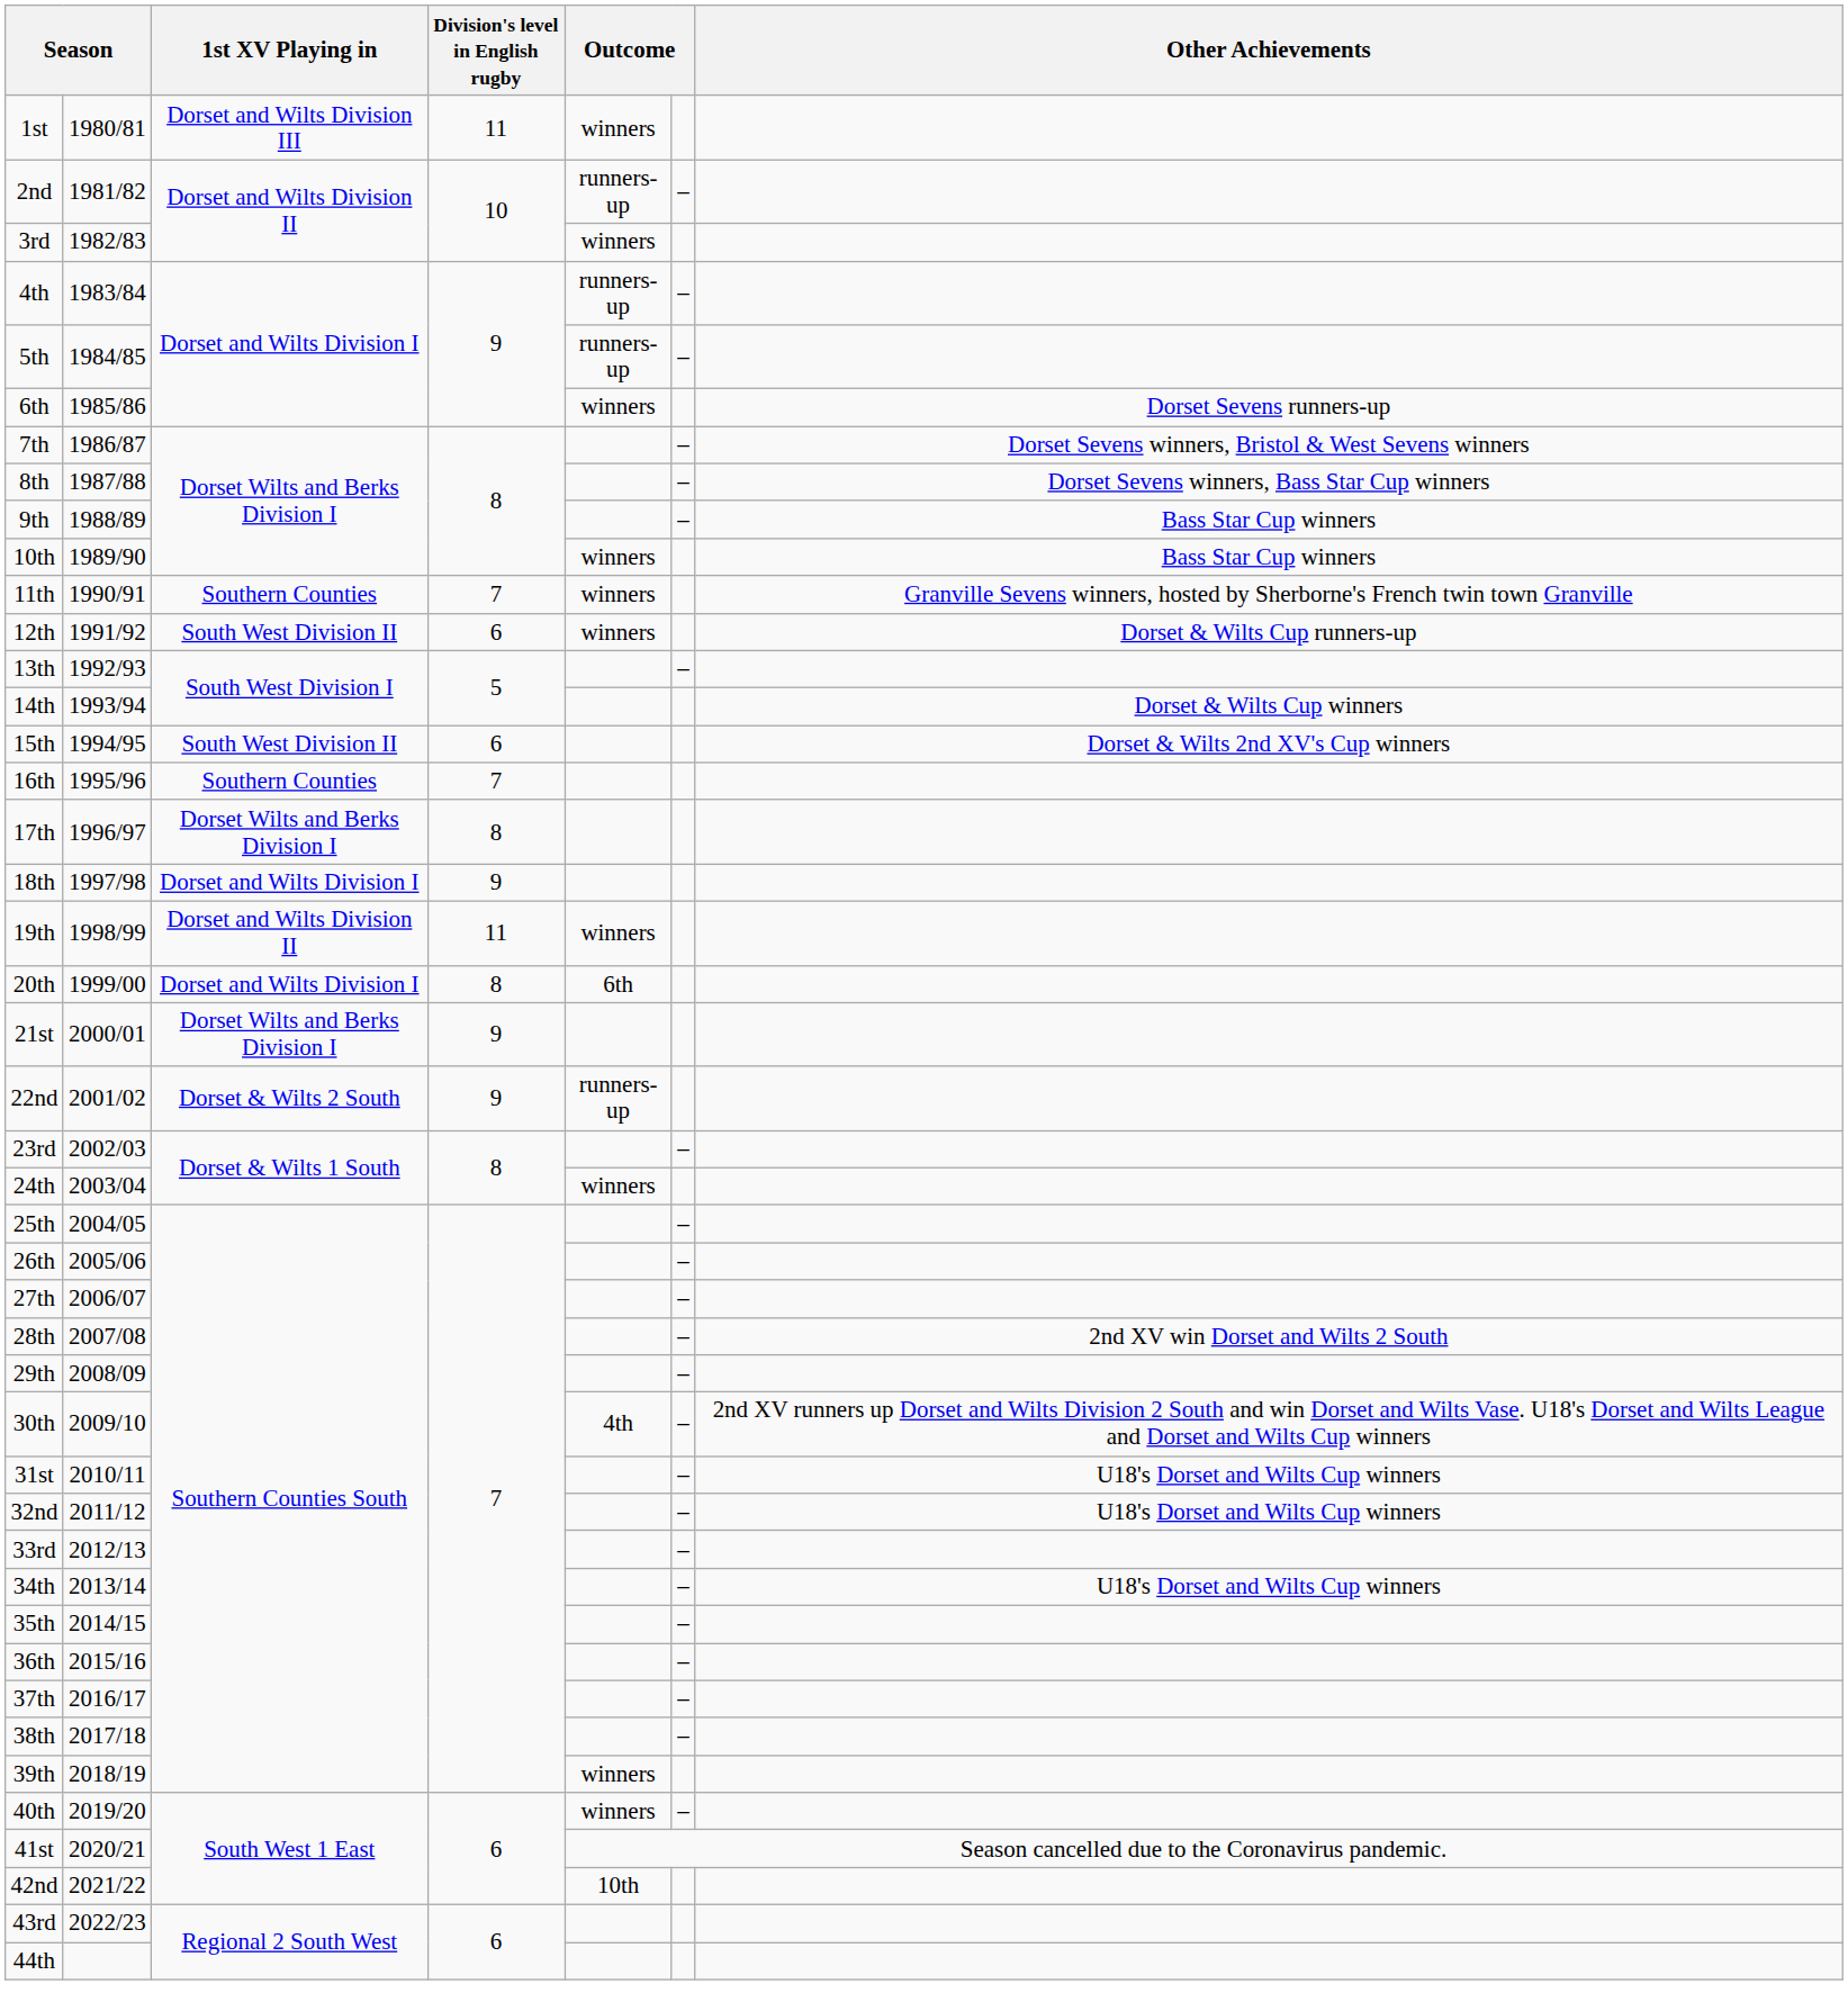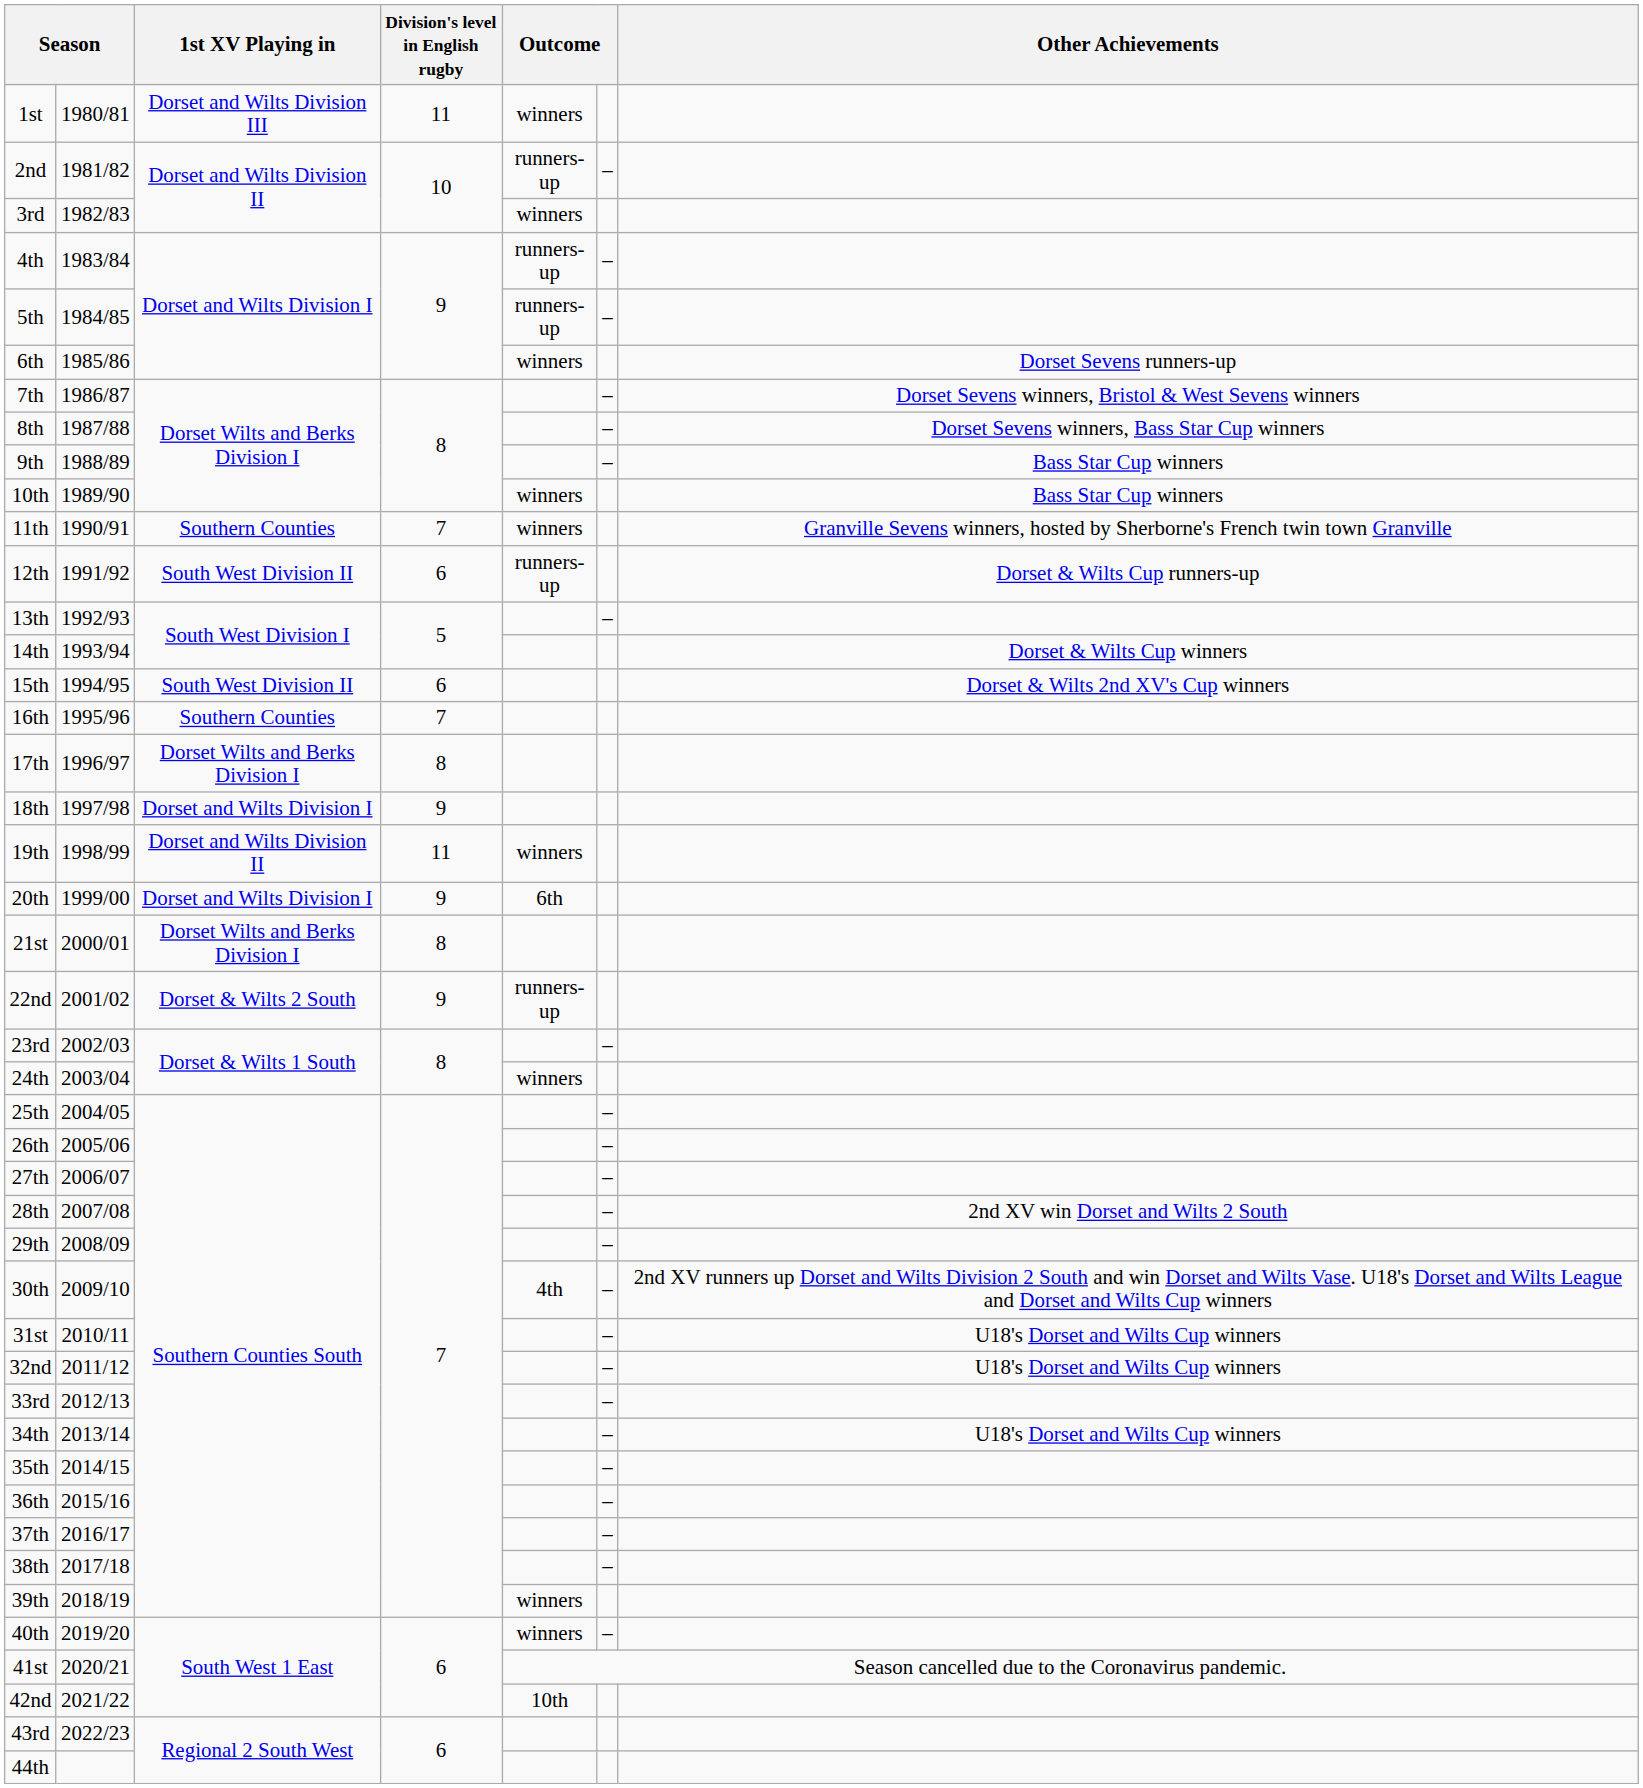 <table class="wikitable" style="text-align: center;">
 <tr>
 <th colspan=2>Season</th>
 <th>1st XV Playing in</th>
 <th><small>Division's level<br>in English rugby</small></th>
 <th colspan=2>Outcome</th>
 <th>Other Achievements</th>
 </tr>
 <tr>
 <td>1st</td>
 <td>1980/81</td>
 <td><a href='#'>Dorset and Wilts Division III</a></td>
 <td>11</td>
 <td>winners</td>
 <td></td>
 <td></td>
 </tr>
 <tr>
 <td>2nd</td>
 <td>1981/82</td>
 <td rowspan=2><a href='#'>Dorset and Wilts Division II</a></td>
 <td rowspan=2>10</td>
 <td>runners-up</td>
 <td>–</td>
 <td></td>
 </tr>
 <tr>
 <td>3rd</td>
 <td>1982/83</td>
 <td>winners</td>
 <td></td>
 <td></td>
 </tr>
 <tr>
 <td>4th</td>
 <td>1983/84</td>
 <td rowspan=3><a href='#'>Dorset and Wilts Division I</a></td>
 <td rowspan=3>9</td>
 <td>runners-up</td>
 <td>–</td>
 <td></td>
 </tr>
 <tr>
 <td>5th</td>
 <td>1984/85</td>
 <td>runners-up</td>
 <td>–</td>
 <td></td>
 </tr>
 <tr>
 <td>6th</td>
 <td>1985/86</td>
 <td>winners</td>
 <td></td>
 <td><a href='#'>Dorset Sevens</a> runners-up</td>
 </tr>
 <tr>
 <td>7th</td>
 <td>1986/87</td>
 <td rowspan=4><a href='#'>Dorset Wilts and Berks Division I</a></td>
 <td rowspan=4>8</td>
 <td></td>
 <td>–</td>
 <td><a href='#'>Dorset Sevens</a> winners, <a href='#'>Bristol & West Sevens</a> winners</td>
 </tr>
 <tr>
 <td>8th</td>
 <td>1987/88</td>
 <td></td>
 <td>–</td>
 <td><a href='#'>Dorset Sevens</a> winners, <a href='#'>Bass Star Cup</a> winners</td>
 </tr>
 <tr>
 <td>9th</td>
 <td>1988/89</td>
 <td></td>
 <td>–</td>
 <td><a href='#'>Bass Star Cup</a> winners</td>
 </tr>
 <tr>
 <td>10th</td>
 <td>1989/90</td>
 <td>winners</td>
 <td></td>
 <td><a href='#'>Bass Star Cup</a> winners</td>
 </tr>
 <tr>
 <td>11th</td>
 <td>1990/91</td>
 <td><a href='#'>Southern Counties</a></td>
 <td>7</td>
 <td>winners</td>
 <td></td>
 <td><a href='#'>Granville Sevens</a> winners, hosted by Sherborne's French twin town <a href='#'>Granville</a></td>
 </tr>
 <tr>
 <td>12th</td>
 <td>1991/92</td>
 <td><a href='#'>South West Division II</a></td>
 <td>6</td>
-<td>winners</td>
+<td>runners-up</td>
 <td></td>
 <td><a href='#'>Dorset & Wilts Cup</a> runners-up</td>
 </tr>
 <tr>
 <td>13th</td>
 <td>1992/93</td>
 <td rowspan=2><a href='#'>South West Division I</a></td>
 <td rowspan=2>5</td>
 <td></td>
 <td>–</td>
 <td></td>
 </tr>
 <tr>
 <td>14th</td>
 <td>1993/94</td>
 <td></td>
 <td></td>
 <td><a href='#'>Dorset & Wilts Cup</a> winners</td>
 </tr>
 <tr>
 <td>15th</td>
 <td>1994/95</td>
 <td><a href='#'>South West Division II</a></td>
 <td>6</td>
 <td></td>
 <td></td>
 <td><a href='#'>Dorset & Wilts 2nd XV's Cup</a> winners</td>
 </tr>
 <tr>
 <td>16th</td>
 <td>1995/96</td>
 <td><a href='#'>Southern Counties</a></td>
 <td>7</td>
 <td></td>
 <td></td>
 <td></td>
 </tr>
 <tr>
 <td>17th</td>
 <td>1996/97</td>
 <td><a href='#'>Dorset Wilts and Berks Division I</a></td>
 <td>8</td>
 <td></td>
 <td></td>
 <td></td>
 </tr>
 <tr>
 <td>18th</td>
 <td>1997/98</td>
 <td><a href='#'>Dorset and Wilts Division I</a></td>
 <td>9</td>
 <td></td>
 <td></td>
 <td></td>
 </tr>
 <tr>
 <td>19th</td>
 <td>1998/99</td>
 <td><a href='#'>Dorset and Wilts Division II</a></td>
 <td>11</td>
 <td>winners</td>
 <td></td>
 <td></td>
 </tr>
 <tr>
 <td>20th</td>
 <td>1999/00</td>
 <td><a href='#'>Dorset and Wilts Division I</a></td>
-<td>8</td>
+<td>9</td>
 <td>6th</td>
 <td></td>
 <td></td>
 </tr>
 <tr>
 <td>21st</td>
 <td>2000/01</td>
 <td><a href='#'>Dorset Wilts and Berks Division I</a></td>
-<td>9</td>
+<td>8</td>
 <td></td>
 <td></td>
 <td></td>
 </tr>
 <tr>
 <td>22nd</td>
 <td>2001/02</td>
 <td><a href='#'>Dorset & Wilts 2 South</a></td>
 <td>9</td>
 <td>runners-up</td>
 <td></td>
 <td></td>
 </tr>
 <tr>
 <td>23rd</td>
 <td>2002/03</td>
 <td rowspan=2><a href='#'>Dorset & Wilts 1 South</a></td>
 <td rowspan=2>8</td>
 <td></td>
 <td>–</td>
 <td></td>
 </tr>
 <tr>
 <td>24th</td>
 <td>2003/04</td>
 <td>winners</td>
 <td></td>
 <td></td>
 </tr>
 <tr>
 <td>25th</td>
 <td>2004/05</td>
 <td rowspan=15><a href='#'>Southern Counties South</a></td>
 <td rowspan=15>7</td>
 <td></td>
 <td>–</td>
 <td></td>
 </tr>
 <tr>
 <td>26th</td>
 <td>2005/06</td>
 <td></td>
 <td>–</td>
 <td></td>
 </tr>
 <tr>
 <td>27th</td>
 <td>2006/07</td>
 <td></td>
 <td>–</td>
 <td></td>
 </tr>
 <tr>
 <td>28th</td>
 <td>2007/08</td>
 <td></td>
 <td>–</td>
 <td>2nd XV win <a href='#'>Dorset and Wilts 2 South</a></td>
 </tr>
 <tr>
 <td>29th</td>
 <td>2008/09</td>
 <td></td>
 <td>–</td>
 <td></td>
 </tr>
 <tr>
 <td>30th</td>
 <td>2009/10</td>
 <td>4th</td>
 <td>–</td>
 <td>2nd XV runners up <a href='#'>Dorset and Wilts Division 2 South</a> and win <a href='#'>Dorset and Wilts Vase</a>.  U18's <a href='#'>Dorset and Wilts League</a> and <a href='#'>Dorset and Wilts Cup</a> winners</td>
 </tr>
 <tr>
 <td>31st</td>
 <td>2010/11</td>
 <td></td>
 <td>–</td>
 <td>U18's <a href='#'>Dorset and Wilts Cup</a> winners</td>
 </tr>
 <tr>
 <td>32nd</td>
 <td>2011/12</td>
 <td></td>
 <td>–</td>
 <td>U18's <a href='#'>Dorset and Wilts Cup</a> winners</td>
 </tr>
 <tr>
 <td>33rd</td>
 <td>2012/13</td>
 <td></td>
 <td>–</td>
 <td></td>
 </tr>
 <tr>
 <td>34th</td>
 <td>2013/14</td>
 <td></td>
 <td>–</td>
 <td>U18's <a href='#'>Dorset and Wilts Cup</a> winners</td>
 </tr>
 <tr>
 <td>35th</td>
 <td>2014/15</td>
 <td></td>
 <td>–</td>
 <td></td>
 </tr>
 <tr>
 <td>36th</td>
 <td>2015/16</td>
 <td></td>
 <td>–</td>
 <td></td>
 </tr>
 <tr>
 <td>37th</td>
 <td>2016/17</td>
 <td></td>
 <td>–</td>
 <td></td>
 </tr>
 <tr>
 <td>38th</td>
 <td>2017/18</td>
 <td></td>
 <td>–</td>
 <td></td>
 </tr>
 <tr>
 <td>39th</td>
 <td>2018/19</td>
 <td>winners</td>
 <td></td>
 <td></td>
 </tr>
 <tr>
 <td>40th</td>
 <td>2019/20</td>
 <td rowspan="3"><a href='#'>South West 1 East</a></td>
 <td rowspan="3">6</td>
 <td>winners</td>
 <td>–</td>
 <td></td>
 </tr>
 <tr>
 <td>41st</td>
 <td>2020/21</td>
 <td colspan="3">Season cancelled due to the Coronavirus pandemic.</td>
 </tr>
 <tr>
 <td>42nd</td>
 <td>2021/22</td>
 <td>10th </td>
 <td></td>
 <td></td>
 </tr>
 <tr>
 <td>43rd</td>
 <td>2022/23</td>
 <td rowspan="2"><a href='#'>Regional 2 South West</a></td>
 <td rowspan="2">6</td>
 <td></td>
 <td></td>
 <td></td>
 </tr>
 <tr>
 <td>44th</td>
 <td></td>
 <td></td>
 <td></td>
 <td></td>
 </tr>
 </table>
